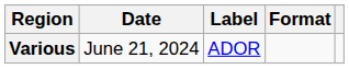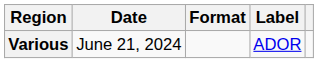 <table class="wikitable plainrowheaders">
 <tr>
 <th scope="col">Region</th>
 <th scope="col">Date</th>
+<th scope="col">Format</th>
 <th scope="col">Label</th>
-<th scope="col">Format</th>
 <th scope="col" class="unsortable"></th>
 </tr>
 <tr>
 <th scope="row">Various</th>
 <td>June 21, 2024</td>
+<td></td>
 <td><a href='#'>ADOR</a></td>
-<td></td>
 <td style="text-align:center;"></td>
 </tr>
 </table>
